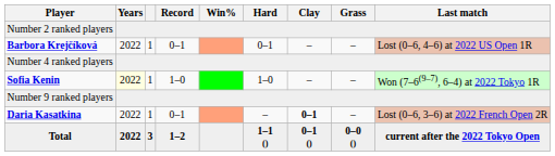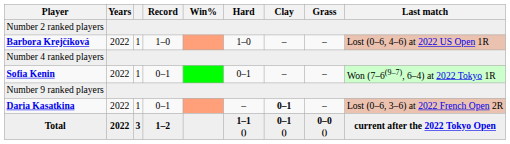 <table class="wikitable sortable nowrap" style="text-align:center">
 <tr>
 <th>Player</th>
 <th>Years</th>
 <th></th>
 <th width="60">Record</th>
 <th width="60">Win%</th>
 <th width="60" bgcolor="CCCCFF">Hard</th>
 <th width="60" bgcolor="EBC2AF">Clay</th>
 <th width="60" bgcolor="CCFFCC">Grass</th>
 <th>Last match</th>
 </tr>
 <tr bgcolor="efefef">
 <td align="left">Number 2 ranked players</td>
 <td colspan="8"></td>
 </tr>
 <tr>
 <td align="left"> <strong><a href='#'>Barbora Krejčíková</a></strong></td>
 <td>2022</td>
 <td>1</td>
-<td>0–1</td>
+<td>1–0</td>
 <td bgcolor="ffa07a"></td>
-<td>0–1</td>
+<td>1–0</td>
 <td>–</td>
 <td>–</td>
 <td bgcolor="ebc2af" align="left">Lost (0–6, 4–6) at <a href='#'>2022 US Open</a> 1R</td>
 </tr>
 <tr bgcolor="efefef">
 <td align="left">Number 4 ranked players</td>
 <td colspan="8"></td>
 </tr>
 <tr>
 <td align="left"><strong> <a href='#'>Sofia Kenin</a></strong></td>
-<td style="background: lightyellow;">2022</td>
+<td>2022</td>
 <td>1</td>
-<td>1–0</td>
+<td>0–1</td>
 <td bgcolor="lime"></td>
-<td>1–0</td>
+<td>0–1</td>
 <td>–</td>
 <td>–</td>
 <td bgcolor="#cfc" align="left">Won (7–6<sup>(9–7)</sup>, 6–4) at <a href='#'>2022 Tokyo</a> 1R</td>
 </tr>
 <tr bgcolor="efefef">
 <td align="top">Number 9 ranked players</td>
 <td colspan="8"></td>
 </tr>
 <tr>
 <td align="left"> <strong><a href='#'>Daria Kasatkina</a></strong></td>
 <td>2022</td>
 <td>1</td>
 <td>0–1</td>
 <td bgcolor="ffa07a"></td>
 <td>–</td>
 <td><strong>0–1</strong></td>
 <td>–</td>
 <td bgcolor="#ebc2af" align="left">Lost (0–6, 3–6) at <a href='#'>2022 French Open</a> 2R</td>
 </tr>
 <tr class="sortbottom" style="background:#efefef;font-weight:bold">
 <td>Total</td>
 <td>2022</td>
 <td>3</td>
 <td>1–2</td>
 <td></td>
 <td>1–1 <br> <small>()</small></td>
 <td>0–1 <br> <small>()</small></td>
 <td>0–0 <br> <small>()</small></td>
 <td>current after the <a href='#'>2022 Tokyo Open</a></td>
 </tr>
 </table>
